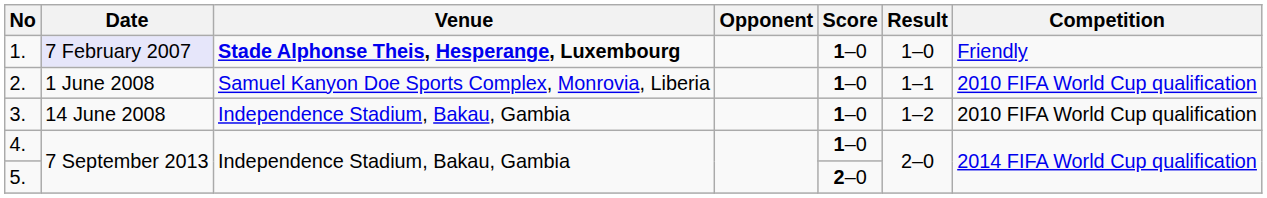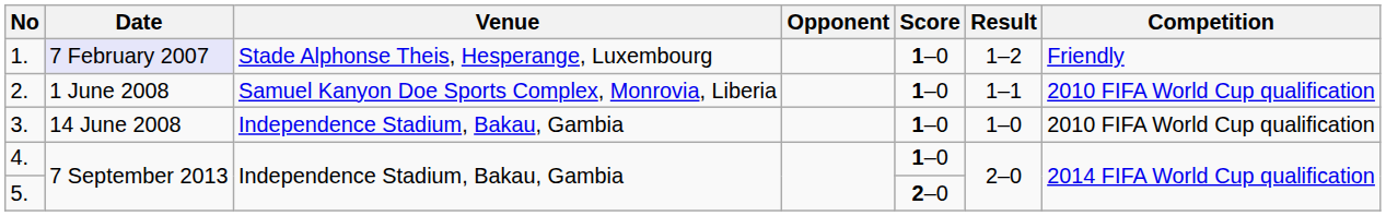 <table class="wikitable" style="font-size:85%;">
 <tr>
 <th>No</th>
 <th>Date</th>
 <th>Venue</th>
 <th>Opponent</th>
 <th>Score</th>
 <th>Result</th>
 <th>Competition</th>
 </tr>
 <tr>
 <td>1.</td>
 <td style="background: lavender;">7 February 2007</td>
-<td><strong><a href='#'>Stade Alphonse Theis</a>, <a href='#'>Hesperange</a>, Luxembourg</strong></td>
+<td><a href='#'>Stade Alphonse Theis</a>, <a href='#'>Hesperange</a>, Luxembourg</td>
 <td></td>
 <td align=center><strong>1</strong>–0</td>
-<td align=center>1–0</td>
+<td align=center>1–2</td>
 <td><a href='#'>Friendly</a></td>
 </tr>
 <tr>
 <td>2.</td>
 <td>1 June 2008</td>
 <td><a href='#'>Samuel Kanyon Doe Sports Complex</a>, <a href='#'>Monrovia</a>, Liberia</td>
 <td></td>
 <td align=center><strong>1</strong>–0</td>
 <td align=center>1–1</td>
 <td><a href='#'>2010 FIFA World Cup qualification</a></td>
 </tr>
 <tr>
 <td>3.</td>
 <td>14 June 2008</td>
 <td><a href='#'>Independence Stadium</a>, <a href='#'>Bakau</a>, Gambia</td>
 <td></td>
 <td align=center><strong>1</strong>–0</td>
-<td align=center>1–2</td>
+<td align=center>1–0</td>
 <td>2010 FIFA World Cup qualification</td>
 </tr>
 <tr>
 <td>4.</td>
 <td rowspan="2">7 September 2013</td>
 <td rowspan="2">Independence Stadium, Bakau, Gambia</td>
 <td rowspan="2"></td>
 <td align=center><strong>1</strong>–0</td>
 <td rowspan="2" style="text-align:center">2–0</td>
 <td rowspan="2"><a href='#'>2014 FIFA World Cup qualification</a></td>
 </tr>
 <tr>
 <td>5.</td>
 <td align=center><strong>2</strong>–0</td>
 </tr>
 </table>
